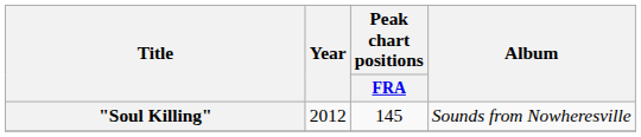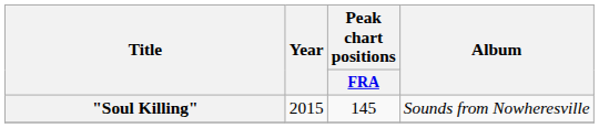 <table class="wikitable plainrowheaders" style="text-align:center;" border="1">
 <tr>
 <th scope="col" rowspan="2" style="width:16em;">Title</th>
 <th scope="col" rowspan="2">Year</th>
 <th scope="col">Peak chart positions</th>
 <th scope="col" rowspan="2">Album</th>
 </tr>
 <tr>
 <th scope="col" style="width:3em;font-size:90%;"><a href='#'>FRA</a><br></th>
 </tr>
 <tr>
 <th scope="row">"Soul Killing"</th>
-<td>2012</td>
+<td>2015</td>
 <td>145</td>
 <td><em>Sounds from Nowheresville</em></td>
 </tr>
 <tr>
 </tr>
 </table>
